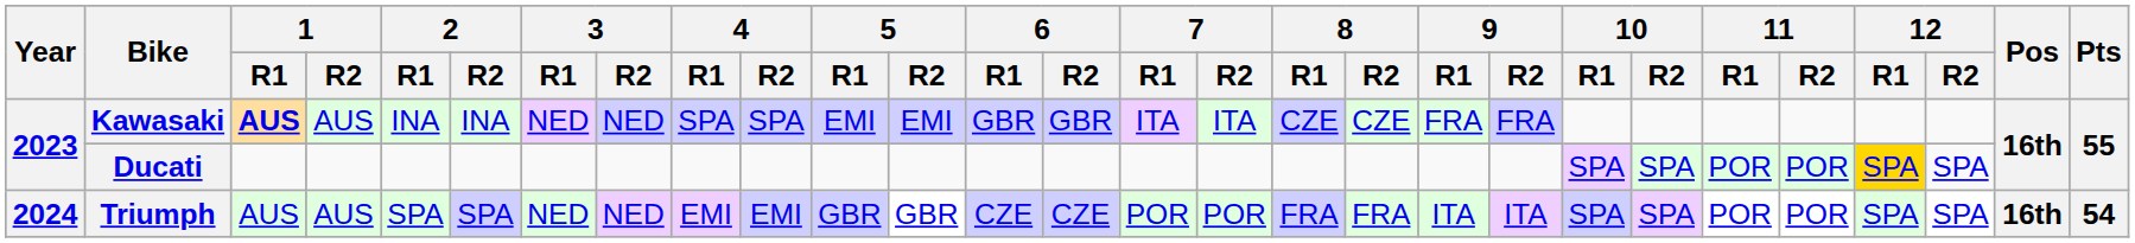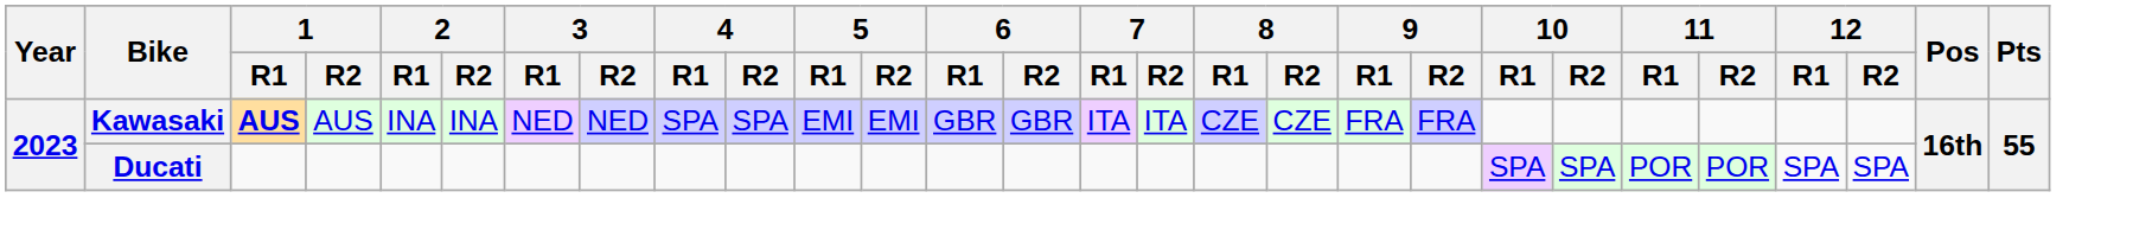 <table class="wikitable" style="text-align:center; font-size:90%">
 <tr>
 <th valign="middle" rowspan=2>Year</th>
 <th valign="middle" rowspan=2>Bike</th>
 <th colspan=2>1</th>
 <th colspan=2>2</th>
 <th colspan=2>3</th>
 <th colspan=2>4</th>
 <th colspan=2>5</th>
 <th colspan=2>6</th>
 <th colspan=2>7</th>
 <th colspan=2>8</th>
 <th colspan=2>9</th>
 <th colspan=2>10</th>
 <th colspan=2>11</th>
 <th colspan=2>12</th>
 <th rowspan=2>Pos</th>
 <th rowspan=2>Pts</th>
 </tr>
 <tr>
 <th>R1</th>
 <th>R2</th>
 <th>R1</th>
 <th>R2</th>
 <th>R1</th>
 <th>R2</th>
 <th>R1</th>
 <th>R2</th>
 <th>R1</th>
 <th>R2</th>
 <th>R1</th>
 <th>R2</th>
 <th>R1</th>
 <th>R2</th>
 <th>R1</th>
 <th>R2</th>
 <th>R1</th>
 <th>R2</th>
 <th>R1</th>
 <th>R2</th>
 <th>R1</th>
 <th>R2</th>
 <th>R1</th>
 <th>R2</th>
 </tr>
 <tr>
 <th rowspan=2><a href='#'>2023</a></th>
 <th><a href='#'>Kawasaki</a></th>
 <td style="background:#ffdf9f;"><strong><a href='#'>AUS</a><br></strong></td>
 <td style="background:#dfffdf;"><a href='#'>AUS</a><br></td>
 <td style="background:#dfffdf;"><a href='#'>INA</a><br></td>
 <td style="background:#dfffdf;"><a href='#'>INA</a><br></td>
 <td style="background:#efcfff;"><a href='#'>NED</a><br></td>
 <td style="background:#cfcfff;"><a href='#'>NED</a><br></td>
 <td style="background:#cfcfff;"><a href='#'>SPA</a><br></td>
 <td style="background:#cfcfff;"><a href='#'>SPA</a><br></td>
 <td style="background:#cfcfff;"><a href='#'>EMI</a><br></td>
 <td style="background:#cfcfff;"><a href='#'>EMI</a><br></td>
 <td style="background:#cfcfff;"><a href='#'>GBR</a><br></td>
 <td style="background:#cfcfff;"><a href='#'>GBR</a><br></td>
 <td style="background:#efcfff;"><a href='#'>ITA</a><br></td>
 <td style="background:#dfffdf;"><a href='#'>ITA</a><br></td>
 <td style="background:#cfcfff;"><a href='#'>CZE</a><br></td>
 <td style="background:#dfffdf;"><a href='#'>CZE</a><br></td>
 <td style="background:#dfffdf;"><a href='#'>FRA</a><br></td>
 <td style="background:#cfcfff;"><a href='#'>FRA</a><br></td>
 <td></td>
 <td></td>
 <td></td>
 <td></td>
 <td></td>
 <td></td>
 <th rowspan=2>16th</th>
 <th rowspan=2>55</th>
 </tr>
 <tr>
 <th><a href='#'>Ducati</a></th>
 <td></td>
 <td></td>
 <td></td>
 <td></td>
 <td></td>
 <td></td>
 <td></td>
 <td></td>
 <td></td>
 <td></td>
 <td></td>
 <td></td>
 <td></td>
 <td></td>
 <td></td>
 <td></td>
 <td></td>
 <td></td>
 <td style="background:#efcfff;"><a href='#'>SPA</a><br></td>
 <td style="background:#dfffdf;"><a href='#'>SPA</a><br></td>
 <td style="background:#dfffdf;"><a href='#'>POR</a><br></td>
 <td style="background:#dfffdf;"><a href='#'>POR</a><br></td>
-<td style="background: gold;"><a href='#'>SPA</a></td>
+<td><a href='#'>SPA</a></td>
 <td><a href='#'>SPA</a></td>
 </tr>
-<tr>
-<th><a href='#'>2024</a></th>
-<th><a href='#'>Triumph</a></th>
-<td style="background:#DFFFDF;"><a href='#'>AUS</a><br></td>
-<td style="background:#DFFFDF;"><a href='#'>AUS</a><br></td>
-<td style="background:#DFFFDF;"><a href='#'>SPA</a><br></td>
-<td style="background:#CFCFFF;"><a href='#'>SPA</a><br></td>
-<td style="background:#DFFFDF;"><a href='#'>NED</a><br></td>
-<td style="background:#EFCFFF;"><a href='#'>NED</a><br></td>
-<td style="background:#EFCFFF;"><a href='#'>EMI</a><br></td>
-<td style="background:#CFCFFF;"><a href='#'>EMI</a><br></td>
-<td style="background:#CFCFFF;"><a href='#'>GBR</a><br></td>
-<td style="background:#FFFFFF;"><a href='#'>GBR</a><br></td>
-<td style="background:#CFCFFF;"><a href='#'>CZE</a><br></td>
-<td style="background:#CFCFFF;"><a href='#'>CZE</a><br></td>
-<td style="background:#DFFFDF;"><a href='#'>POR</a><br></td>
-<td style="background:#DFFFDF;"><a href='#'>POR</a><br></td>
-<td style="background:#CFCFFF;"><a href='#'>FRA</a><br></td>
-<td style="background:#DFFFDF;"><a href='#'>FRA</a><br></td>
-<td style="background:#DFFFDF;"><a href='#'>ITA</a><br></td>
-<td style="background:#EFCFFF;"><a href='#'>ITA</a><br></td>
-<td style="background:#CFCFFF;"><a href='#'>SPA</a><br></td>
-<td style="background:#EFCFFF;"><a href='#'>SPA</a><br></td>
-<td style="background:#FFFFFF;"><a href='#'>POR</a><br></td>
-<td style="background:#FFFFFF;"><a href='#'>POR</a><br></td>
-<td style="background:#DFFFDF;"><a href='#'>SPA</a><br></td>
-<td style="background:#FFFFFF;"><a href='#'>SPA</a><br></td>
-<th>16th</th>
-<th>54</th>
-</tr>
 </table>
